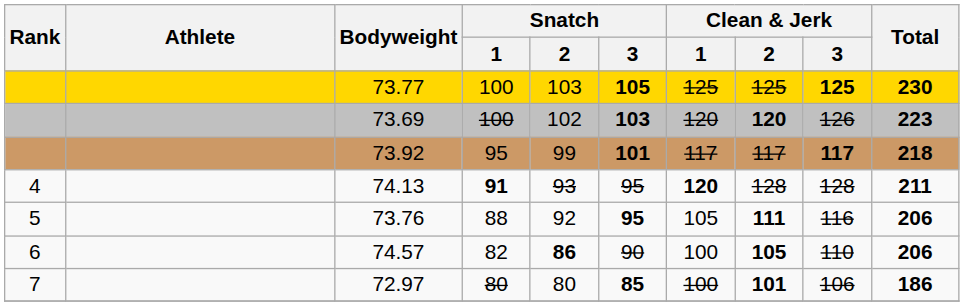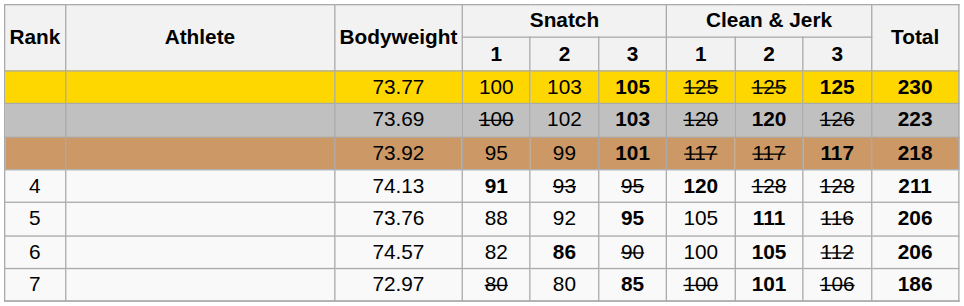 <table class="wikitable" style="text-align:center">
 <tr>
 <th rowspan=2>Rank</th>
 <th width=200 rowspan=2>Athlete</th>
 <th width=80 rowspan=2>Bodyweight</th>
 <th width=150 colspan=3>Snatch</th>
 <th width=150 colspan=3>Clean & Jerk</th>
 <th width=60 rowspan=2>Total</th>
 </tr>
 <tr>
 <th>1</th>
 <th>2</th>
 <th>3</th>
 <th>1</th>
 <th>2</th>
 <th>3</th>
 </tr>
 <tr bgcolor=gold>
 <td></td>
 <td align=left></td>
 <td>73.77</td>
 <td>100</td>
 <td>103</td>
 <td><strong>105</strong></td>
 <td><s>125</s></td>
 <td><s>125</s></td>
 <td><strong>125</strong></td>
 <td><strong>230</strong></td>
 </tr>
 <tr bgcolor=silver>
 <td></td>
 <td align=left></td>
 <td>73.69</td>
 <td><s>100</s></td>
 <td>102</td>
 <td><strong>103</strong></td>
 <td><s>120</s></td>
 <td><strong>120</strong></td>
 <td><s>126</s></td>
 <td><strong>223</strong></td>
 </tr>
 <tr bgcolor=cc9966>
 <td></td>
 <td align=left></td>
 <td>73.92</td>
 <td>95</td>
 <td>99</td>
 <td><strong>101</strong></td>
 <td><s>117</s></td>
 <td><s>117</s></td>
 <td><strong>117</strong></td>
 <td><strong>218</strong></td>
 </tr>
 <tr>
 <td>4</td>
 <td align=left></td>
 <td>74.13</td>
 <td><strong>91</strong></td>
 <td><s>93</s></td>
 <td><s>95</s></td>
 <td><strong>120</strong></td>
 <td><s>128</s></td>
 <td><s>128</s></td>
 <td><strong>211</strong></td>
 </tr>
 <tr>
 <td>5</td>
 <td align=left></td>
 <td>73.76</td>
 <td>88</td>
 <td>92</td>
 <td><strong>95</strong></td>
 <td>105</td>
 <td><strong>111</strong></td>
 <td><s>116</s></td>
 <td><strong>206</strong></td>
 </tr>
 <tr>
 <td>6</td>
 <td align=left></td>
 <td>74.57</td>
 <td>82</td>
 <td><strong>86</strong></td>
 <td><s>90</s></td>
 <td>100</td>
 <td><strong>105</strong></td>
-<td><s>110</s></td>
+<td><s>112</s></td>
 <td><strong>206</strong></td>
 </tr>
 <tr>
 <td>7</td>
 <td align=left></td>
 <td>72.97</td>
 <td><s>80</s></td>
 <td>80</td>
 <td><strong>85</strong></td>
 <td><s>100</s></td>
 <td><strong>101</strong></td>
 <td><s>106</s></td>
 <td><strong>186</strong></td>
 </tr>
 <tr>
 </tr>
 </table>
